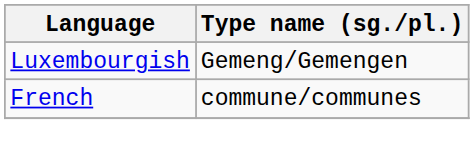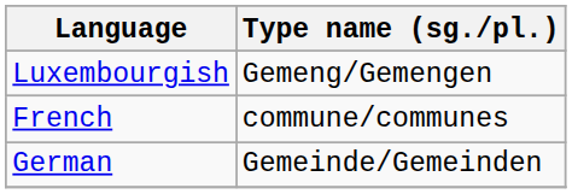 <table class="wikitable sortable">
 <tr>
 <th>Language</th>
 <th>Type name (sg./pl.)</th>
 </tr>
 <tr>
 <td><a href='#'>Luxembourgish</a></td>
 <td>Gemeng/Gemengen </td>
 </tr>
 <tr>
 <td><a href='#'>French</a></td>
 <td>commune/communes </td>
 </tr>
 <tr>
+<td><a href='#'>German</a></td>
+<td>Gemeinde/Gemeinden </td>
+</tr>
+<tr>
 </tr>
 </table>
